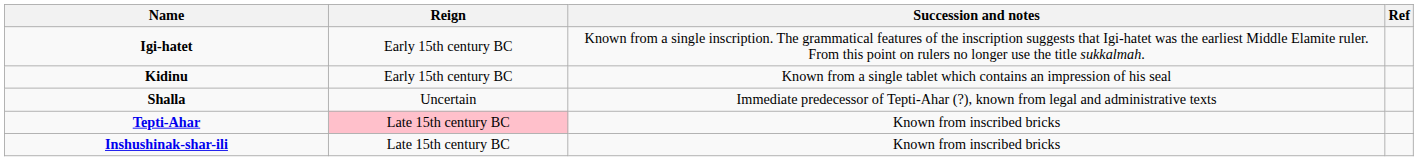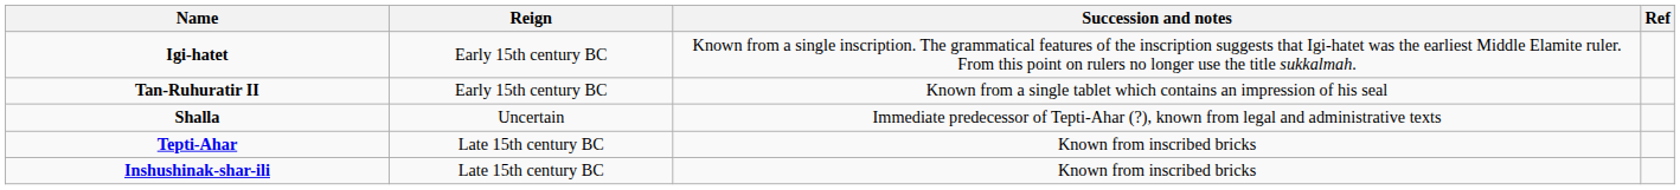 <table class="wikitable" style="text-align:center; width:100%;">
 <tr>
 <th width="23%">Name</th>
 <th width="17%">Reign</th>
 <th width="58%">Succession and notes</th>
 <th width="2%">Ref</th>
 </tr>
 <tr>
 <td><strong>Igi-hatet</strong></td>
 <td>Early 15th century BC</td>
 <td>Known from a single inscription. The grammatical features of the inscription suggests that Igi-hatet was the earliest Middle Elamite ruler. From this point on rulers no longer use the title <em>sukkalmah</em>.</td>
 <td></td>
 </tr>
 <tr>
-<td><strong>Kidinu</strong></td>
+<td><strong>Tan-Ruhuratir II</strong></td>
 <td>Early 15th century BC</td>
 <td>Known from a single tablet which contains an impression of his seal</td>
 <td></td>
 </tr>
 <tr>
 <td><strong>Shalla</strong></td>
 <td>Uncertain</td>
 <td>Immediate predecessor of Tepti-Ahar (?), known from legal and administrative texts</td>
 <td></td>
 </tr>
 <tr>
 <td><strong><a href='#'>Tepti-Ahar</a></strong></td>
-<td style="background: pink;">Late 15th century BC</td>
+<td>Late 15th century BC</td>
 <td>Known from inscribed bricks</td>
 <td></td>
 </tr>
 <tr>
 <td><strong><a href='#'>Inshushinak-shar-ili</a></strong></td>
 <td>Late 15th century BC</td>
 <td>Known from inscribed bricks</td>
 <td></td>
 </tr>
 </table>
